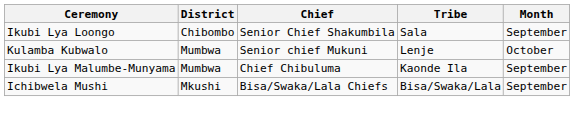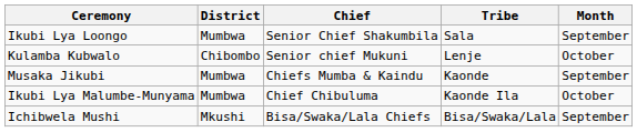 <table class="wikitable">
 <tr>
 <th>Ceremony</th>
 <th>District</th>
 <th>Chief</th>
 <th>Tribe</th>
 <th>Month</th>
 </tr>
 <tr>
 <td>Ikubi Lya Loongo</td>
-<td>Chibombo</td>
+<td>Mumbwa</td>
 <td>Senior Chief Shakumbila</td>
 <td>Sala</td>
 <td>September</td>
 </tr>
 <tr>
 <td>Kulamba Kubwalo</td>
-<td>Mumbwa</td>
+<td>Chibombo</td>
 <td>Senior chief Mukuni</td>
 <td>Lenje</td>
 <td>October</td>
+</tr>
+<tr>
+<td>Musaka Jikubi</td>
+<td>Mumbwa</td>
+<td>Chiefs Mumba & Kaindu</td>
+<td>Kaonde</td>
+<td>September</td>
 </tr>
 <tr>
 <td>Ikubi Lya Malumbe-Munyama</td>
 <td>Mumbwa</td>
 <td>Chief Chibuluma</td>
 <td>Kaonde Ila</td>
-<td>September</td>
+<td>October</td>
 </tr>
 <tr>
 <td>Ichibwela Mushi</td>
 <td>Mkushi</td>
 <td>Bisa/Swaka/Lala Chiefs</td>
 <td>Bisa/Swaka/Lala</td>
 <td>September</td>
 </tr>
 </table>
